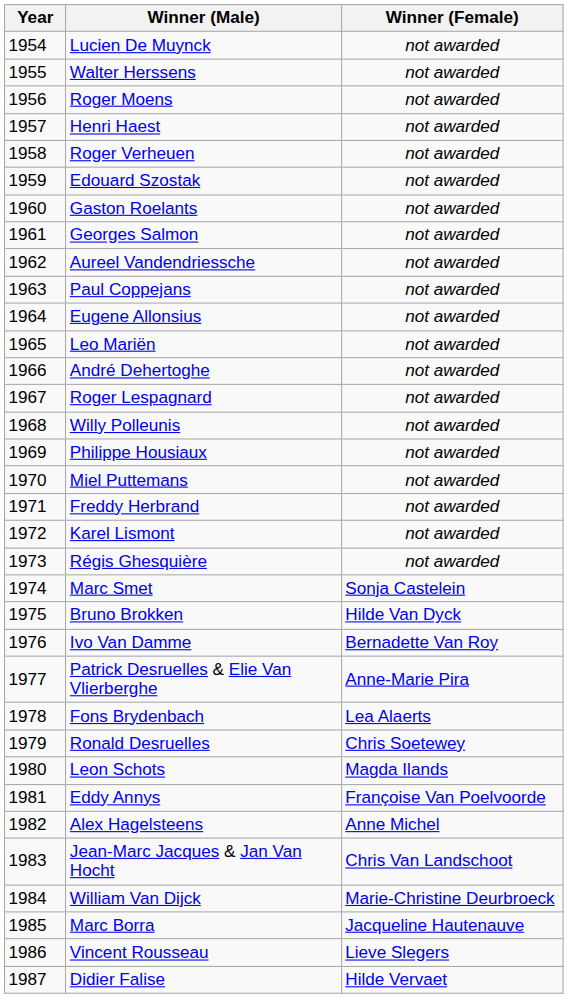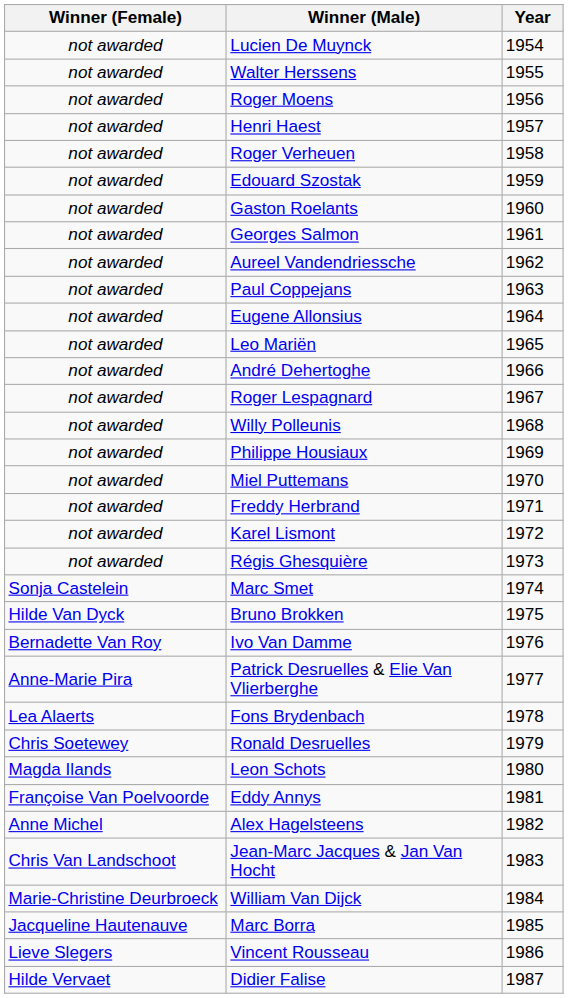 <table class="wikitable sortable">
 <tr>
+<th width=200>Winner (Female)</th>
+<th width=250>Winner (Male)</th>
 <th width=50>Year</th>
-<th width=250>Winner (Male)</th>
-<th width=200>Winner (Female)</th>
 </tr>
 <tr>
+<td colspan=1 align="center"><em>not awarded</em></td>
+<td><a href='#'>Lucien De Muynck</a></td>
 <td>1954</td>
-<td><a href='#'>Lucien De Muynck</a></td>
-<td colspan=1 align="center"><em>not awarded</em></td>
 </tr>
 <tr>
+<td align="center"><em>not awarded</em></td>
+<td><a href='#'>Walter Herssens</a></td>
 <td>1955</td>
-<td><a href='#'>Walter Herssens</a></td>
-<td align="center"><em>not awarded</em></td>
 </tr>
 <tr>
+<td align="center"><em>not awarded</em></td>
+<td><a href='#'>Roger Moens</a></td>
 <td>1956</td>
-<td><a href='#'>Roger Moens</a></td>
-<td align="center"><em>not awarded</em></td>
 </tr>
 <tr>
+<td align="center"><em>not awarded</em></td>
+<td><a href='#'>Henri Haest</a></td>
 <td>1957</td>
-<td><a href='#'>Henri Haest</a></td>
-<td align="center"><em>not awarded</em></td>
 </tr>
 <tr>
+<td align="center"><em>not awarded</em></td>
+<td><a href='#'>Roger Verheuen</a></td>
 <td>1958</td>
-<td><a href='#'>Roger Verheuen</a></td>
-<td align="center"><em>not awarded</em></td>
 </tr>
 <tr>
+<td align="center"><em>not awarded</em></td>
+<td><a href='#'>Edouard Szostak</a></td>
 <td>1959</td>
-<td><a href='#'>Edouard Szostak</a></td>
-<td align="center"><em>not awarded</em></td>
 </tr>
 <tr>
+<td align="center"><em>not awarded</em></td>
+<td><a href='#'>Gaston Roelants</a></td>
 <td>1960</td>
-<td><a href='#'>Gaston Roelants</a></td>
-<td align="center"><em>not awarded</em></td>
 </tr>
 <tr>
+<td align="center"><em>not awarded</em></td>
+<td><a href='#'>Georges Salmon</a></td>
 <td>1961</td>
-<td><a href='#'>Georges Salmon</a></td>
-<td align="center"><em>not awarded</em></td>
 </tr>
 <tr>
+<td align="center"><em>not awarded</em></td>
+<td><a href='#'>Aureel Vandendriessche</a></td>
 <td>1962</td>
-<td><a href='#'>Aureel Vandendriessche</a></td>
-<td align="center"><em>not awarded</em></td>
 </tr>
 <tr>
+<td align="center"><em>not awarded</em></td>
+<td><a href='#'>Paul Coppejans</a></td>
 <td>1963</td>
-<td><a href='#'>Paul Coppejans</a></td>
-<td align="center"><em>not awarded</em></td>
 </tr>
 <tr>
+<td align="center"><em>not awarded</em></td>
+<td><a href='#'>Eugene Allonsius</a></td>
 <td>1964</td>
-<td><a href='#'>Eugene Allonsius</a></td>
-<td align="center"><em>not awarded</em></td>
 </tr>
 <tr>
+<td align="center"><em>not awarded</em></td>
+<td><a href='#'>Leo Mariën</a></td>
 <td>1965</td>
-<td><a href='#'>Leo Mariën</a></td>
-<td align="center"><em>not awarded</em></td>
 </tr>
 <tr>
+<td align="center"><em>not awarded</em></td>
+<td><a href='#'>André Dehertoghe</a></td>
 <td>1966</td>
-<td><a href='#'>André Dehertoghe</a></td>
-<td align="center"><em>not awarded</em></td>
 </tr>
 <tr>
+<td align="center"><em>not awarded</em></td>
+<td><a href='#'>Roger Lespagnard</a></td>
 <td>1967</td>
-<td><a href='#'>Roger Lespagnard</a></td>
-<td align="center"><em>not awarded</em></td>
 </tr>
 <tr>
+<td align="center"><em>not awarded</em></td>
+<td><a href='#'>Willy Polleunis</a></td>
 <td>1968</td>
-<td><a href='#'>Willy Polleunis</a></td>
-<td align="center"><em>not awarded</em></td>
 </tr>
 <tr>
+<td align="center"><em>not awarded</em></td>
+<td><a href='#'>Philippe Housiaux</a></td>
 <td>1969</td>
-<td><a href='#'>Philippe Housiaux</a></td>
-<td align="center"><em>not awarded</em></td>
 </tr>
 <tr>
+<td align="center"><em>not awarded</em></td>
+<td><a href='#'>Miel Puttemans</a></td>
 <td>1970</td>
-<td><a href='#'>Miel Puttemans</a></td>
-<td align="center"><em>not awarded</em></td>
 </tr>
 <tr>
+<td align="center"><em>not awarded</em></td>
+<td><a href='#'>Freddy Herbrand</a></td>
 <td>1971</td>
-<td><a href='#'>Freddy Herbrand</a></td>
-<td align="center"><em>not awarded</em></td>
 </tr>
 <tr>
+<td align="center"><em>not awarded</em></td>
+<td><a href='#'>Karel Lismont</a></td>
 <td>1972</td>
-<td><a href='#'>Karel Lismont</a></td>
-<td align="center"><em>not awarded</em></td>
 </tr>
 <tr>
+<td align="center"><em>not awarded</em></td>
+<td><a href='#'>Régis Ghesquière</a></td>
 <td>1973</td>
-<td><a href='#'>Régis Ghesquière</a></td>
-<td align="center"><em>not awarded</em></td>
 </tr>
 <tr>
+<td><a href='#'>Sonja Castelein</a></td>
+<td><a href='#'>Marc Smet</a></td>
 <td>1974</td>
-<td><a href='#'>Marc Smet</a></td>
-<td><a href='#'>Sonja Castelein</a></td>
 </tr>
 <tr>
+<td><a href='#'>Hilde Van Dyck</a></td>
+<td><a href='#'>Bruno Brokken</a></td>
 <td>1975</td>
-<td><a href='#'>Bruno Brokken</a></td>
-<td><a href='#'>Hilde Van Dyck</a></td>
 </tr>
 <tr>
+<td><a href='#'>Bernadette Van Roy</a></td>
+<td><a href='#'>Ivo Van Damme</a></td>
 <td>1976</td>
-<td><a href='#'>Ivo Van Damme</a></td>
-<td><a href='#'>Bernadette Van Roy</a></td>
 </tr>
 <tr>
+<td><a href='#'>Anne-Marie Pira</a></td>
+<td><a href='#'>Patrick Desruelles</a> & <a href='#'>Elie Van Vlierberghe</a></td>
 <td>1977</td>
-<td><a href='#'>Patrick Desruelles</a> & <a href='#'>Elie Van Vlierberghe</a></td>
-<td><a href='#'>Anne-Marie Pira</a></td>
 </tr>
 <tr>
+<td><a href='#'>Lea Alaerts</a></td>
+<td><a href='#'>Fons Brydenbach</a></td>
 <td>1978</td>
-<td><a href='#'>Fons Brydenbach</a></td>
-<td><a href='#'>Lea Alaerts</a></td>
 </tr>
 <tr>
+<td><a href='#'>Chris Soetewey</a></td>
+<td><a href='#'>Ronald Desruelles</a></td>
 <td>1979</td>
-<td><a href='#'>Ronald Desruelles</a></td>
-<td><a href='#'>Chris Soetewey</a></td>
 </tr>
 <tr>
+<td><a href='#'>Magda Ilands</a></td>
+<td><a href='#'>Leon Schots</a></td>
 <td>1980</td>
-<td><a href='#'>Leon Schots</a></td>
-<td><a href='#'>Magda Ilands</a></td>
 </tr>
 <tr>
+<td><a href='#'>Françoise Van Poelvoorde</a></td>
+<td><a href='#'>Eddy Annys</a></td>
 <td>1981</td>
-<td><a href='#'>Eddy Annys</a></td>
-<td><a href='#'>Françoise Van Poelvoorde</a></td>
 </tr>
 <tr>
+<td><a href='#'>Anne Michel</a></td>
+<td><a href='#'>Alex Hagelsteens</a></td>
 <td>1982</td>
-<td><a href='#'>Alex Hagelsteens</a></td>
-<td><a href='#'>Anne Michel</a></td>
 </tr>
 <tr>
+<td><a href='#'>Chris Van Landschoot</a></td>
+<td><a href='#'>Jean-Marc Jacques</a> & <a href='#'>Jan Van Hocht</a></td>
 <td>1983</td>
-<td><a href='#'>Jean-Marc Jacques</a> & <a href='#'>Jan Van Hocht</a></td>
-<td><a href='#'>Chris Van Landschoot</a></td>
 </tr>
 <tr>
+<td><a href='#'>Marie-Christine Deurbroeck</a></td>
+<td><a href='#'>William Van Dijck</a></td>
 <td>1984</td>
-<td><a href='#'>William Van Dijck</a></td>
-<td><a href='#'>Marie-Christine Deurbroeck</a></td>
 </tr>
 <tr>
+<td><a href='#'>Jacqueline Hautenauve</a></td>
+<td><a href='#'>Marc Borra</a></td>
 <td>1985</td>
-<td><a href='#'>Marc Borra</a></td>
-<td><a href='#'>Jacqueline Hautenauve</a></td>
 </tr>
 <tr>
+<td><a href='#'>Lieve Slegers</a></td>
+<td><a href='#'>Vincent Rousseau</a></td>
 <td>1986</td>
-<td><a href='#'>Vincent Rousseau</a></td>
-<td><a href='#'>Lieve Slegers</a></td>
 </tr>
 <tr>
+<td><a href='#'>Hilde Vervaet</a></td>
+<td><a href='#'>Didier Falise</a></td>
 <td>1987</td>
-<td><a href='#'>Didier Falise</a></td>
-<td><a href='#'>Hilde Vervaet</a></td>
 </tr>
 </table>
